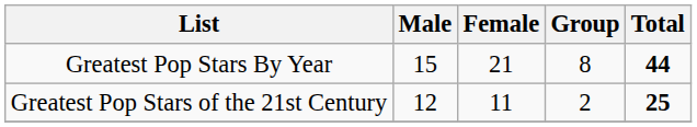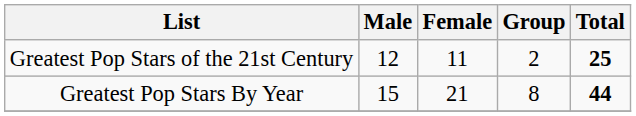 <table class="wikitable" style="text-align:center;">
 <tr>
 <th scope="col">List</th>
 <th scope="col">Male</th>
 <th scope="col">Female</th>
 <th scope="col">Group</th>
 <th scope="col">Total</th>
 </tr>
 <tr>
+<td>Greatest Pop Stars of the 21st Century</td>
+<td>12</td>
+<td>11</td>
+<td>2</td>
+<td><strong>25</strong></td>
+</tr>
+<tr>
 <td>Greatest Pop Stars By Year</td>
 <td>15</td>
 <td>21</td>
 <td>8</td>
 <td><strong>44</strong></td>
 </tr>
 <tr>
-<td>Greatest Pop Stars of the 21st Century</td>
-<td>12</td>
-<td>11</td>
-<td>2</td>
-<td><strong>25</strong></td>
-</tr>
-<tr>
 </tr>
 </table>
